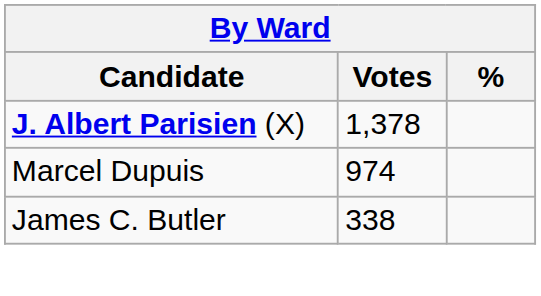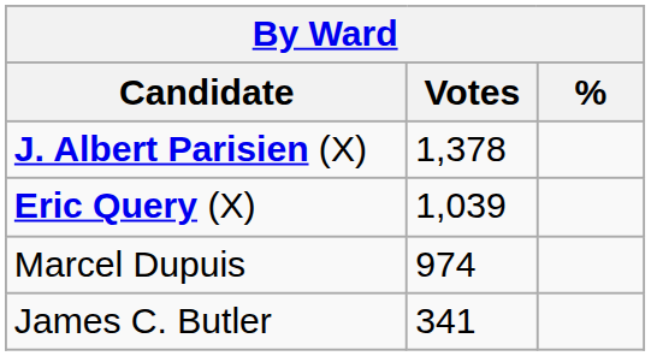 <table class="wikitable">
 <tr>
 <th colspan="3"><a href='#'>By Ward</a></th>
 </tr>
 <tr>
 <th style="width: 170px">Candidate</th>
 <th style="width: 50px">Votes</th>
 <th style="width: 40px">%</th>
 </tr>
 <tr>
 <td><strong><a href='#'>J. Albert Parisien</a></strong> (X)</td>
 <td>1,378</td>
 <td></td>
 </tr>
 <tr>
+<td><strong><a href='#'>Eric Query</a></strong> (X)</td>
+<td>1,039</td>
+<td></td>
+</tr>
+<tr>
 <td>Marcel Dupuis</td>
 <td>974</td>
 <td></td>
 </tr>
 <tr>
 <td>James C. Butler</td>
-<td>338</td>
+<td>341</td>
 <td></td>
 </tr>
 </table>
